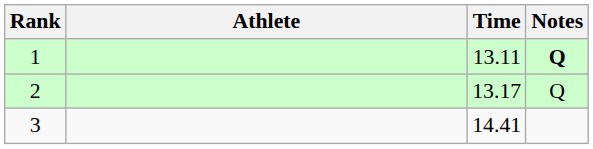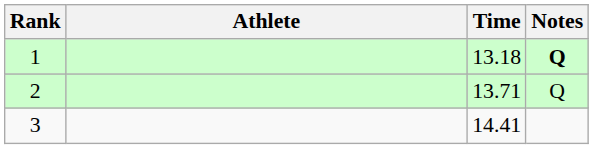 <table class="wikitable" style="text-align:center">
 <tr>
 <th>Rank</th>
 <th Style="width:18em">Athlete</th>
 <th>Time</th>
 <th>Notes</th>
 </tr>
 <tr style="background:#cfc">
 <td>1</td>
 <td style="text-align:left"></td>
-<td>13.11</td>
+<td>13.18</td>
 <td><strong>Q</strong></td>
 </tr>
 <tr style="background:#cfc">
 <td>2</td>
 <td style="text-align:left"></td>
-<td>13.17</td>
+<td>13.71</td>
 <td>Q</td>
 </tr>
 <tr>
 <td>3</td>
 <td style="text-align:left"></td>
 <td>14.41</td>
 <td></td>
 </tr>
 </table>
